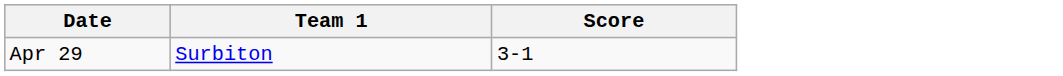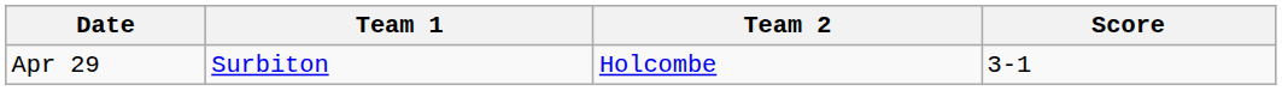 <table class="wikitable" style="font-size: 100%">
 <tr>
 <th width=100>Date</th>
 <th width=200>Team 1</th>
+<th width=200>Team 2</th>
 <th width=150>Score</th>
 </tr>
 <tr>
 <td>Apr 29</td>
 <td><a href='#'>Surbiton</a></td>
+<td><a href='#'>Holcombe</a></td>
 <td>3-1</td>
 </tr>
 </table>
